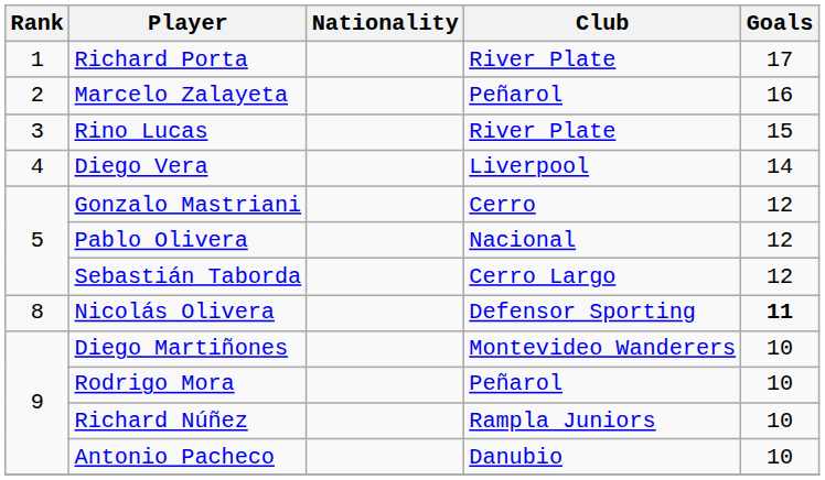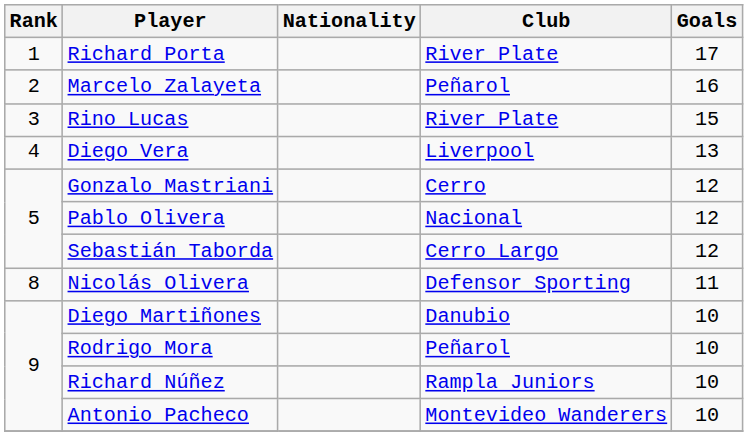 <table class="wikitable" border="1">
 <tr>
 <th>Rank</th>
 <th>Player</th>
 <th>Nationality</th>
 <th>Club</th>
 <th>Goals</th>
 </tr>
 <tr>
 <td align=center>1</td>
 <td><a href='#'>Richard Porta</a></td>
 <td></td>
 <td><a href='#'>River Plate</a></td>
 <td align=center>17</td>
 </tr>
 <tr>
 <td align=center>2</td>
 <td><a href='#'>Marcelo Zalayeta</a></td>
 <td></td>
 <td><a href='#'>Peñarol</a></td>
 <td align=center>16</td>
 </tr>
 <tr>
 <td align=center>3</td>
 <td><a href='#'>Rino Lucas</a></td>
 <td></td>
 <td><a href='#'>River Plate</a></td>
 <td align=center>15</td>
 </tr>
 <tr>
 <td align=center>4</td>
 <td><a href='#'>Diego Vera</a></td>
 <td></td>
 <td><a href='#'>Liverpool</a></td>
-<td align=center>14</td>
+<td align=center>13</td>
 </tr>
 <tr>
 <td align=center rowspan=3>5</td>
 <td><a href='#'>Gonzalo Mastriani</a></td>
 <td></td>
 <td><a href='#'>Cerro</a></td>
 <td align=center>12</td>
 </tr>
 <tr>
 <td><a href='#'>Pablo Olivera</a></td>
 <td></td>
 <td><a href='#'>Nacional</a></td>
 <td align=center>12</td>
 </tr>
 <tr>
 <td><a href='#'>Sebastián Taborda</a></td>
 <td></td>
 <td><a href='#'>Cerro Largo</a></td>
 <td align=center>12</td>
 </tr>
 <tr>
 <td align=center>8</td>
 <td><a href='#'>Nicolás Olivera</a></td>
 <td></td>
 <td><a href='#'>Defensor Sporting</a></td>
-<td align=center><strong>11</strong></td>
+<td align=center>11</td>
 </tr>
 <tr>
 <td align=center rowspan=4>9</td>
 <td><a href='#'>Diego Martiñones</a></td>
 <td></td>
-<td><a href='#'>Montevideo Wanderers</a></td>
+<td><a href='#'>Danubio</a></td>
 <td align=center>10</td>
 </tr>
 <tr>
 <td><a href='#'>Rodrigo Mora</a></td>
 <td></td>
 <td><a href='#'>Peñarol</a></td>
 <td align=center>10</td>
 </tr>
 <tr>
 <td><a href='#'>Richard Núñez</a></td>
 <td></td>
 <td><a href='#'>Rampla Juniors</a></td>
 <td align=center>10</td>
 </tr>
 <tr>
 <td><a href='#'>Antonio Pacheco</a></td>
 <td></td>
-<td><a href='#'>Danubio</a></td>
+<td><a href='#'>Montevideo Wanderers</a></td>
 <td align=center>10</td>
 </tr>
 <tr>
 </tr>
 </table>
